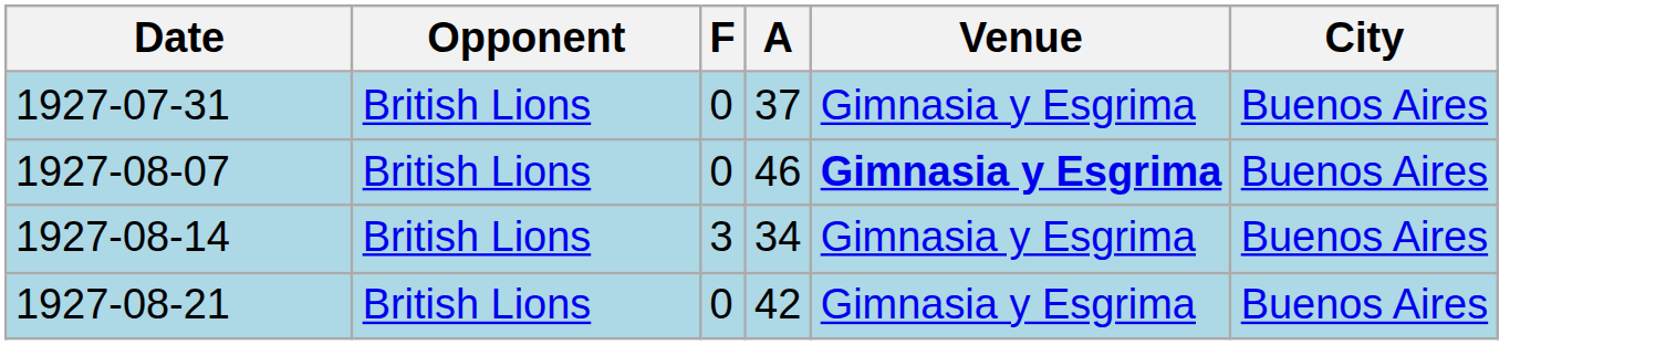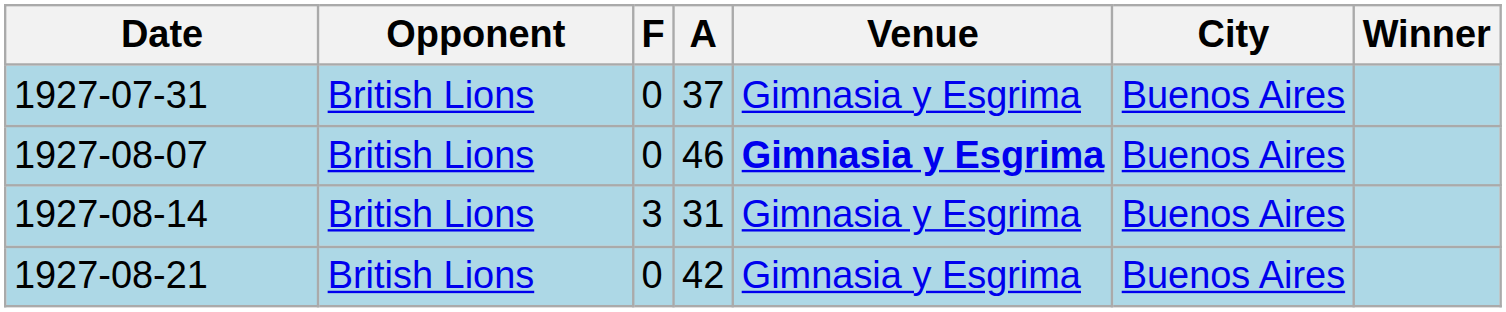 <table class="wikitable sortable">
 <tr>
 <th width="125">Date</th>
 <th width="125">Opponent</th>
 <th>F</th>
 <th>A</th>
 <th>Venue</th>
 <th>City</th>
+<th>Winner</th>
 </tr>
 <tr bgcolor="lightblue">
 <td>1927-07-31</td>
 <td><a href='#'>British Lions</a></td>
 <td>0</td>
 <td>37</td>
 <td><a href='#'>Gimnasia y Esgrima</a></td>
 <td><a href='#'>Buenos Aires</a></td>
+<td></td>
 </tr>
 <tr bgcolor="lightblue">
 <td>1927-08-07</td>
 <td><a href='#'>British Lions</a></td>
 <td>0</td>
 <td>46</td>
 <td><strong><a href='#'>Gimnasia y Esgrima</a></strong></td>
 <td><a href='#'>Buenos Aires</a></td>
+<td></td>
 </tr>
 <tr bgcolor="lightblue">
 <td>1927-08-14</td>
 <td><a href='#'>British Lions</a></td>
 <td>3</td>
-<td>34</td>
+<td>31</td>
 <td><a href='#'>Gimnasia y Esgrima</a></td>
 <td><a href='#'>Buenos Aires</a></td>
+<td></td>
 </tr>
 <tr bgcolor="lightblue">
 <td>1927-08-21</td>
 <td><a href='#'>British Lions</a></td>
 <td>0</td>
 <td>42</td>
 <td><a href='#'>Gimnasia y Esgrima</a></td>
 <td><a href='#'>Buenos Aires</a></td>
+<td></td>
 </tr>
 </table>
